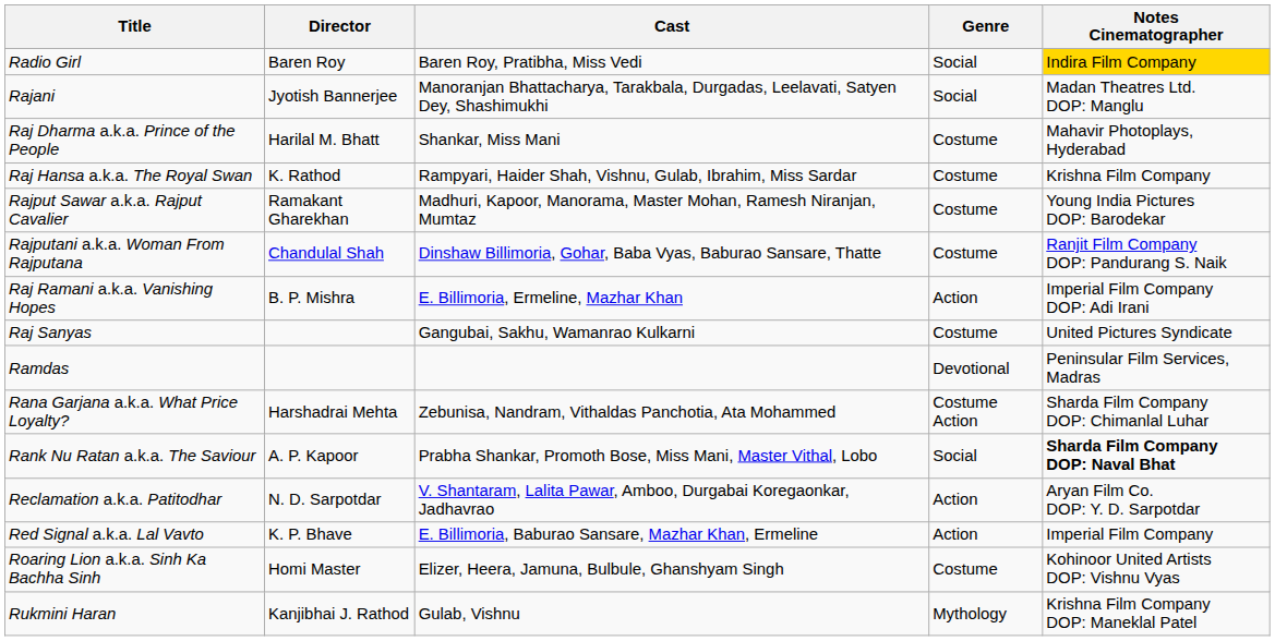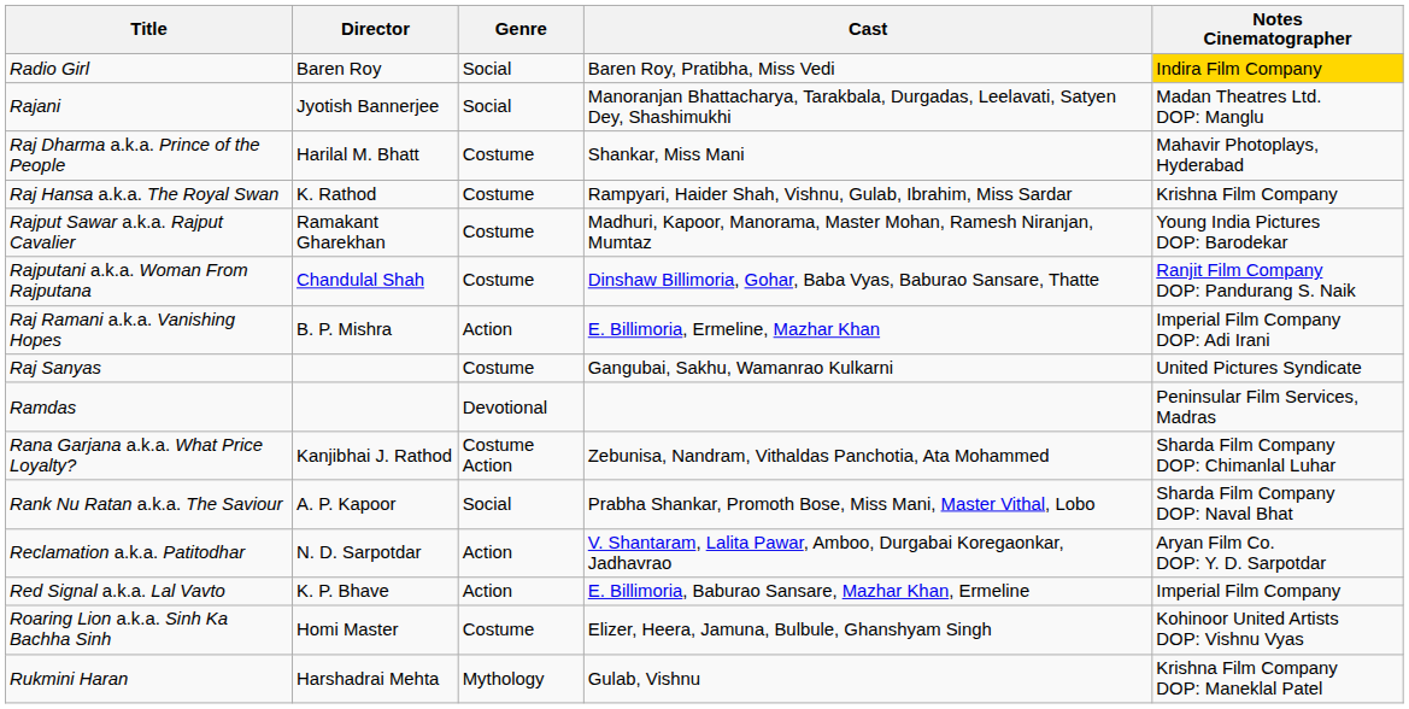 <table class="wikitable">
 <tr>
 <th>Title</th>
 <th>Director</th>
+<th>Genre</th>
 <th>Cast</th>
-<th>Genre</th>
 <th>Notes<br>Cinematographer</th>
 </tr>
 <tr>
 <td><em>Radio Girl</em></td>
 <td>Baren Roy</td>
+<td>Social</td>
 <td>Baren Roy, Pratibha, Miss Vedi</td>
-<td>Social</td>
 <td style="background: gold;">Indira Film Company</td>
 </tr>
 <tr>
 <td><em>Rajani</em></td>
 <td>Jyotish Bannerjee</td>
+<td>Social</td>
 <td>Manoranjan Bhattacharya, Tarakbala, Durgadas, Leelavati, Satyen Dey, Shashimukhi</td>
-<td>Social</td>
 <td>Madan Theatres Ltd.<br>DOP: Manglu</td>
 </tr>
 <tr>
 <td><em>Raj Dharma</em> a.k.a. <em>Prince of the People</em></td>
 <td>Harilal M. Bhatt</td>
+<td>Costume</td>
 <td>Shankar, Miss Mani</td>
-<td>Costume</td>
 <td>Mahavir Photoplays, Hyderabad</td>
 </tr>
 <tr>
 <td><em>Raj Hansa</em> a.k.a. <em>The Royal Swan</em></td>
 <td>K. Rathod</td>
+<td>Costume</td>
 <td>Rampyari, Haider Shah, Vishnu, Gulab, Ibrahim, Miss Sardar</td>
-<td>Costume</td>
 <td>Krishna Film Company</td>
 </tr>
 <tr>
 <td><em>Rajput Sawar</em>  a.k.a. <em>Rajput Cavalier</em></td>
 <td>Ramakant Gharekhan</td>
+<td>Costume</td>
 <td>Madhuri, Kapoor, Manorama, Master Mohan, Ramesh Niranjan, Mumtaz</td>
-<td>Costume</td>
 <td>Young India Pictures<br>DOP: Barodekar</td>
 </tr>
 <tr>
 <td><em>Rajputani</em> a.k.a. <em>Woman From Rajputana</em></td>
 <td><a href='#'>Chandulal Shah</a></td>
+<td>Costume</td>
 <td><a href='#'>Dinshaw Billimoria</a>, <a href='#'>Gohar</a>, Baba Vyas, Baburao Sansare, Thatte</td>
-<td>Costume</td>
 <td><a href='#'>Ranjit Film Company</a><br>DOP: Pandurang S. Naik</td>
 </tr>
 <tr>
 <td><em>Raj Ramani</em> a.k.a. <em>Vanishing Hopes</em></td>
 <td>B. P. Mishra</td>
+<td>Action</td>
 <td><a href='#'>E. Billimoria</a>, Ermeline, <a href='#'>Mazhar Khan</a></td>
-<td>Action</td>
 <td>Imperial Film Company<br>DOP: Adi Irani</td>
 </tr>
 <tr>
 <td><em>Raj Sanyas</em></td>
 <td></td>
+<td>Costume</td>
 <td>Gangubai, Sakhu, Wamanrao Kulkarni</td>
-<td>Costume</td>
 <td>United Pictures Syndicate</td>
 </tr>
 <tr>
 <td><em>Ramdas</em></td>
 <td></td>
+<td>Devotional</td>
 <td></td>
-<td>Devotional</td>
 <td>Peninsular Film Services, Madras</td>
 </tr>
 <tr>
 <td><em>Rana Garjana</em> a.k.a. <em>What Price Loyalty?</em></td>
-<td>Harshadrai Mehta</td>
+<td>Kanjibhai J. Rathod</td>
+<td>Costume Action</td>
 <td>Zebunisa, Nandram, Vithaldas Panchotia, Ata Mohammed</td>
-<td>Costume Action</td>
 <td>Sharda Film Company<br>DOP: Chimanlal Luhar</td>
 </tr>
 <tr>
 <td><em>Rank Nu Ratan</em> a.k.a. <em>The Saviour</em></td>
 <td>A. P. Kapoor</td>
+<td>Social</td>
 <td>Prabha Shankar, Promoth Bose, Miss Mani, <a href='#'>Master Vithal</a>, Lobo</td>
-<td>Social</td>
-<td><strong>Sharda Film Company<br>DOP: Naval Bhat</strong></td>
+<td>Sharda Film Company<br>DOP: Naval Bhat</td>
 </tr>
 <tr>
 <td><em>Reclamation</em> a.k.a. <em>Patitodhar</em></td>
 <td>N. D. Sarpotdar</td>
+<td>Action</td>
 <td><a href='#'>V. Shantaram</a>, <a href='#'>Lalita Pawar</a>, Amboo, Durgabai Koregaonkar, Jadhavrao</td>
-<td>Action</td>
 <td>Aryan Film Co.<br>DOP: Y. D. Sarpotdar</td>
 </tr>
 <tr>
 <td><em>Red Signal</em> a.k.a. <em>Lal Vavto</em></td>
 <td>K. P. Bhave</td>
+<td>Action</td>
 <td><a href='#'>E. Billimoria</a>, Baburao Sansare, <a href='#'>Mazhar Khan</a>, Ermeline</td>
-<td>Action</td>
 <td>Imperial Film Company</td>
 </tr>
 <tr>
 <td><em>Roaring Lion</em> a.k.a. <em>Sinh Ka Bachha Sinh</em></td>
 <td>Homi Master</td>
+<td>Costume</td>
 <td>Elizer, Heera, Jamuna, Bulbule, Ghanshyam Singh</td>
-<td>Costume</td>
 <td>Kohinoor United Artists<br>DOP: Vishnu Vyas</td>
 </tr>
 <tr>
 <td><em>Rukmini Haran</em></td>
-<td>Kanjibhai J. Rathod</td>
+<td>Harshadrai Mehta</td>
+<td>Mythology</td>
 <td>Gulab, Vishnu</td>
-<td>Mythology</td>
 <td>Krishna Film Company<br>DOP: Maneklal Patel</td>
 </tr>
 </table>
